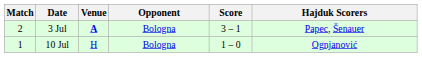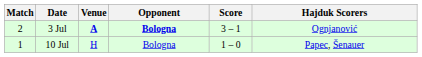 <table class="wikitable sortable" style="text-align: center; font-size:95%;">
 <tr>
 <th width="30">Match</th>
 <th width="60">Date</th>
 <th width="20">Venue</th>
 <th width="150">Opponent</th>
 <th width="60">Score</th>
 <th width="250">Hajduk Scorers</th>
 </tr>
 <tr bgcolor="#ddffdd">
 <td>2</td>
 <td>3 Jul</td>
 <td><strong><a href='#'>A</a> </strong></td>
-<td><a href='#'>Bologna</a> </td>
+<td><strong><a href='#'>Bologna</a> </strong></td>
 <td>3 – 1</td>
-<td><a href='#'>Papec</a>, <a href='#'>Šenauer</a></td>
+<td><a href='#'>Ognjanović</a></td>
 </tr>
 <tr bgcolor="#ddffdd">
 <td>1</td>
 <td>10 Jul</td>
 <td><a href='#'>H</a></td>
 <td><a href='#'>Bologna</a> </td>
 <td>1 – 0</td>
-<td><a href='#'>Ognjanović</a></td>
+<td><a href='#'>Papec</a>, <a href='#'>Šenauer</a></td>
 </tr>
 </table>
